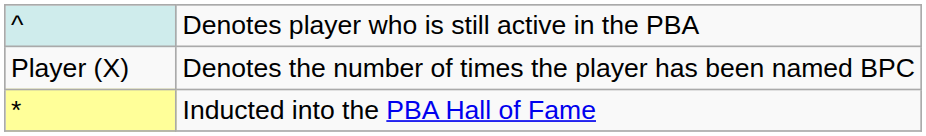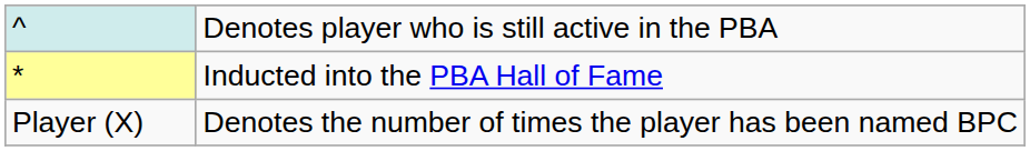 <table class="wikitable">
 <tr>
 <td style="background-color:#CFECEC; border:1px solid #aaaaaa; width:6em">^</td>
 <td>Denotes player who is still active in the PBA</td>
 </tr>
 <tr>
+<td style="background-color:#FFFF99; border:1px solid #aaaaaa; width:6em">*</td>
+<td>Inducted into the <a href='#'>PBA Hall of Fame</a></td>
+</tr>
+<tr>
 <td>Player (X)</td>
 <td>Denotes the number of times the player has been named BPC</td>
 </tr>
-<tr>
-<td style="background-color:#FFFF99; border:1px solid #aaaaaa; width:6em">*</td>
-<td>Inducted into the <a href='#'>PBA Hall of Fame</a></td>
-</tr>
 </table>
